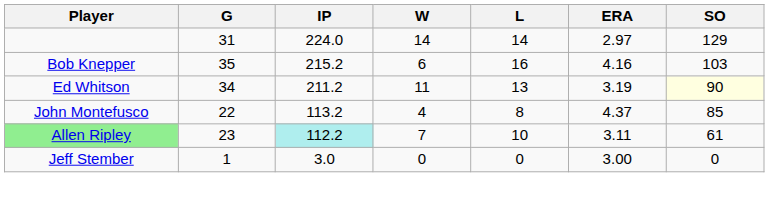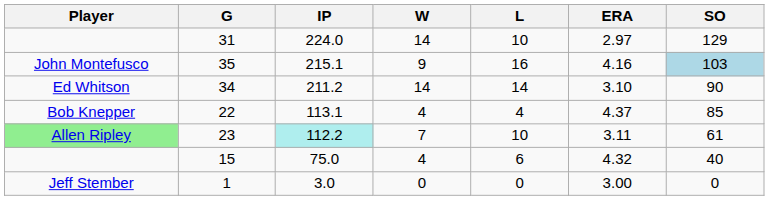 <table class="wikitable sortable">
 <tr>
 <th bgcolor="#DDDDFF" width="16%">Player</th>
 <th bgcolor="#DDDDFF" width="9%">G</th>
 <th bgcolor="#DDDDFF" width="9%">IP</th>
 <th bgcolor="#DDDDFF" width="9%">W</th>
 <th bgcolor="#DDDDFF" width="9%">L</th>
 <th bgcolor="#DDDDFF" width="9%">ERA</th>
 <th bgcolor="#DDDDFF" width="9%">SO</th>
 </tr>
 <tr align="center">
 <td></td>
 <td>31</td>
 <td>224.0</td>
 <td>14</td>
-<td>14</td>
+<td>10</td>
 <td>2.97</td>
 <td>129</td>
 </tr>
 <tr align="center">
-<td><a href='#'>Bob Knepper</a></td>
+<td><a href='#'>John Montefusco</a></td>
 <td>35</td>
-<td>215.2</td>
-<td>6</td>
+<td>215.1</td>
+<td>9</td>
 <td>16</td>
 <td>4.16</td>
-<td>103</td>
+<td style="background: lightblue;">103</td>
 </tr>
 <tr align=center>
 <td><a href='#'>Ed Whitson</a></td>
 <td>34</td>
 <td>211.2</td>
-<td>11</td>
-<td>13</td>
-<td>3.19</td>
-<td style="background: lightyellow;">90</td>
+<td>14</td>
+<td>14</td>
+<td>3.10</td>
+<td>90</td>
 </tr>
 <tr align=center>
-<td><a href='#'>John Montefusco</a></td>
+<td><a href='#'>Bob Knepper</a></td>
 <td>22</td>
-<td>113.2</td>
+<td>113.1</td>
 <td>4</td>
-<td>8</td>
+<td>4</td>
 <td>4.37</td>
 <td>85</td>
 </tr>
 <tr align=center>
 <td style="background: lightgreen;"><a href='#'>Allen Ripley</a></td>
 <td>23</td>
 <td style="background: paleturquoise;">112.2</td>
 <td>7</td>
 <td>10</td>
 <td>3.11</td>
 <td>61</td>
 </tr>
+<tr align=center>
+<td></td>
+<td>15</td>
+<td>75.0</td>
+<td>4</td>
+<td>6</td>
+<td>4.32</td>
+<td>40</td>
+</tr>
 <tr align="center">
 <td><a href='#'>Jeff Stember</a></td>
 <td>1</td>
 <td>3.0</td>
 <td>0</td>
 <td>0</td>
 <td>3.00</td>
 <td>0</td>
 </tr>
 </table>
